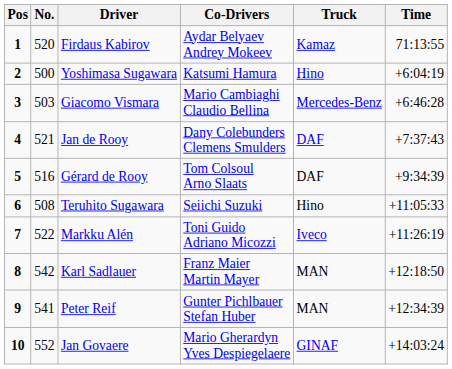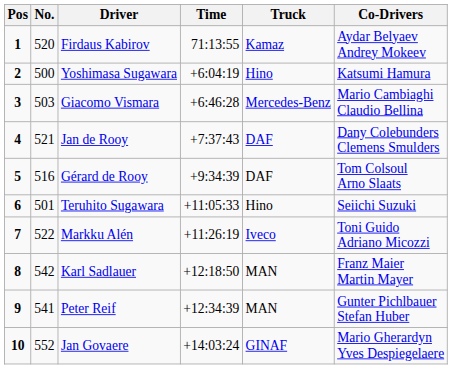 <table class="wikitable">
 <tr>
 <th>Pos</th>
 <th>No.</th>
 <th>Driver</th>
+<th>Time</th>
+<th>Truck</th>
 <th>Co-Drivers</th>
-<th>Truck</th>
-<th>Time</th>
 </tr>
 <tr>
 <td align=center><strong>1</strong></td>
 <td>520</td>
 <td> <a href='#'>Firdaus Kabirov</a></td>
+<td align="right">71:13:55</td>
+<td><a href='#'>Kamaz</a></td>
 <td> <a href='#'>Aydar Belyaev</a><br> <a href='#'>Andrey Mokeev</a></td>
-<td><a href='#'>Kamaz</a></td>
-<td align="right">71:13:55</td>
 </tr>
 <tr>
 <td align=center><strong>2</strong></td>
 <td>500</td>
 <td> <a href='#'>Yoshimasa Sugawara</a></td>
+<td align="right">+6:04:19</td>
+<td><a href='#'>Hino</a></td>
 <td> <a href='#'>Katsumi Hamura</a></td>
-<td><a href='#'>Hino</a></td>
-<td align="right">+6:04:19</td>
 </tr>
 <tr>
 <td align=center><strong>3</strong></td>
 <td>503</td>
 <td> <a href='#'>Giacomo Vismara</a></td>
+<td align="right">+6:46:28</td>
+<td><a href='#'>Mercedes-Benz</a></td>
 <td> <a href='#'>Mario Cambiaghi</a><br>  <a href='#'>Claudio Bellina</a></td>
-<td><a href='#'>Mercedes-Benz</a></td>
-<td align="right">+6:46:28</td>
 </tr>
 <tr>
 <td align=center><strong>4</strong></td>
 <td>521</td>
 <td> <a href='#'>Jan de Rooy</a></td>
+<td align="right">+7:37:43</td>
+<td><a href='#'>DAF</a></td>
 <td> <a href='#'>Dany Colebunders</a><br> <a href='#'>Clemens Smulders</a></td>
-<td><a href='#'>DAF</a></td>
-<td align="right">+7:37:43</td>
 </tr>
 <tr>
 <td align=center><strong>5</strong></td>
 <td>516</td>
 <td> <a href='#'>Gérard de Rooy</a></td>
+<td align=right>+9:34:39</td>
+<td>DAF</td>
 <td> <a href='#'>Tom Colsoul</a><br> <a href='#'>Arno Slaats</a></td>
-<td>DAF</td>
-<td align=right>+9:34:39</td>
 </tr>
 <tr>
 <td align=center><strong>6</strong></td>
-<td>508</td>
+<td>501</td>
 <td> <a href='#'>Teruhito Sugawara</a></td>
+<td align="right">+11:05:33</td>
+<td>Hino</td>
 <td> <a href='#'>Seiichi Suzuki</a></td>
-<td>Hino</td>
-<td align="right">+11:05:33</td>
 </tr>
 <tr>
 <td align=center><strong>7</strong></td>
 <td>522</td>
 <td> <a href='#'>Markku Alén</a></td>
+<td align="right">+11:26:19</td>
+<td><a href='#'>Iveco</a></td>
 <td> <a href='#'>Toni Guido</a><br> <a href='#'>Adriano Micozzi</a></td>
-<td><a href='#'>Iveco</a></td>
-<td align="right">+11:26:19</td>
 </tr>
 <tr>
 <td align=center><strong>8</strong></td>
 <td>542</td>
 <td> <a href='#'>Karl Sadlauer</a></td>
+<td align="right">+12:18:50</td>
+<td>MAN</td>
 <td> <a href='#'>Franz Maier</a><br> <a href='#'>Martin Mayer</a></td>
-<td>MAN</td>
-<td align="right">+12:18:50</td>
 </tr>
 <tr>
 <td align=center><strong>9</strong></td>
 <td>541</td>
 <td> <a href='#'>Peter Reif</a></td>
+<td align="right">+12:34:39</td>
+<td>MAN</td>
 <td> <a href='#'>Gunter Pichlbauer</a><br> <a href='#'>Stefan Huber</a></td>
-<td>MAN</td>
-<td align="right">+12:34:39</td>
 </tr>
 <tr>
 <td align=center><strong>10</strong></td>
 <td>552</td>
 <td> <a href='#'>Jan Govaere</a></td>
+<td align="right">+14:03:24</td>
+<td><a href='#'>GINAF</a></td>
 <td> <a href='#'>Mario Gherardyn</a><br> <a href='#'>Yves Despiegelaere</a></td>
-<td><a href='#'>GINAF</a></td>
-<td align="right">+14:03:24</td>
 </tr>
 </table>
